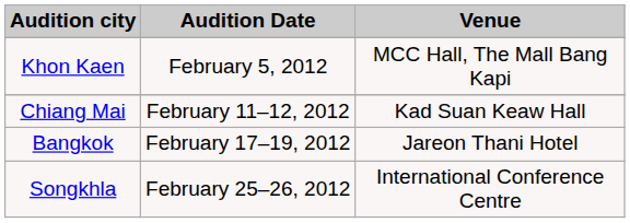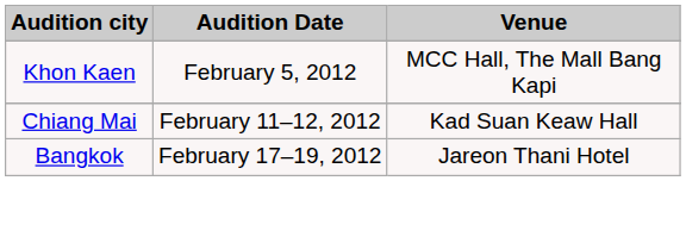 <table class="wikitable">
 <tr style="background:#ccc;">
 <td style="text-align:Center;"><strong>Audition city</strong></td>
 <td style="text-align:Center;"><strong>Audition Date</strong></td>
 <td style="width:200px; text-align:center;"><strong>Venue</strong></td>
 </tr>
 <tr style="text-align:center; background:#faf6f6;">
 </tr>
 <tr>
 <td style="text-align:center; background:#faf6f6;"><a href='#'>Khon Kaen</a></td>
 <td style="text-align:center; background:#faf6f6;">February 5, 2012</td>
 <td style="text-align:center; background:#faf6f6;">MCC Hall, The Mall Bang Kapi</td>
 </tr>
 <tr>
 </tr>
 <tr style="text-align:center; background:#faf6f6;">
 <td><a href='#'>Chiang Mai</a></td>
 <td>February 11–12, 2012</td>
 <td>Kad Suan Keaw Hall</td>
 </tr>
 <tr>
 <td style="text-align:center; background:#faf6f6;"><a href='#'>Bangkok</a></td>
 <td style="text-align:center; background:#faf6f6;">February 17–19, 2012</td>
 <td style="text-align:center; background:#faf6f6;">Jareon Thani Hotel</td>
 </tr>
-<tr style="text-align:center; background:#faf6f6;">
-<td><a href='#'>Songkhla</a></td>
-<td>February 25–26, 2012</td>
-<td>International Conference Centre</td>
-</tr>
 </table>
